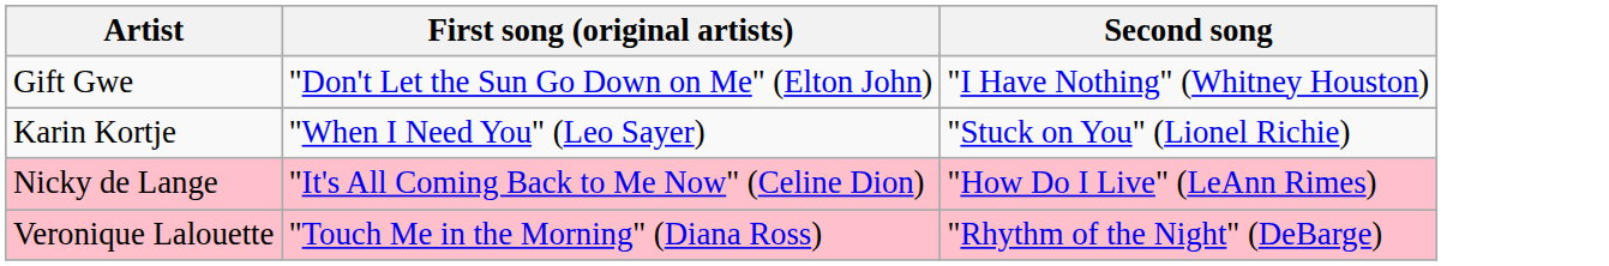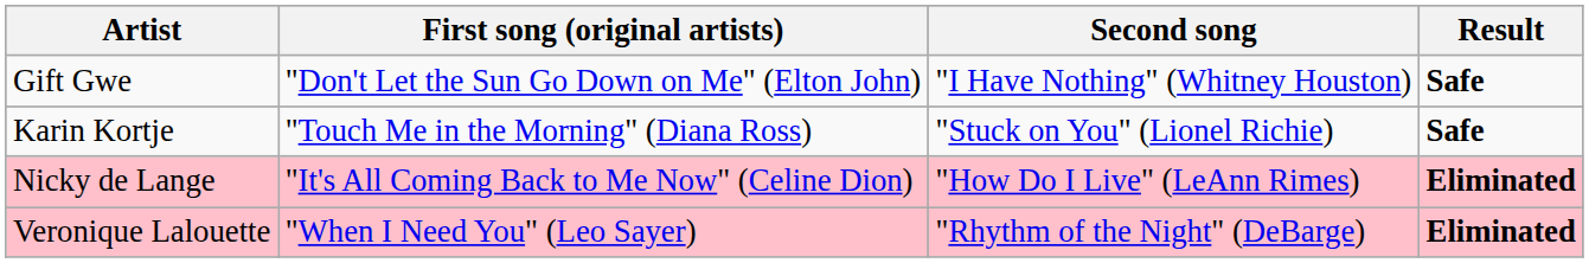 <table class=wikitable>
 <tr>
 <th>Artist</th>
 <th>First song (original artists)</th>
 <th>Second song</th>
+<th>Result</th>
 </tr>
 <tr>
 <td>Gift Gwe</td>
 <td>"<a href='#'>Don't Let the Sun Go Down on Me</a>" (<a href='#'>Elton John</a>)</td>
 <td>"<a href='#'>I Have Nothing</a>" (<a href='#'>Whitney Houston</a>)</td>
+<td><strong>Safe</strong></td>
 </tr>
 <tr>
 <td>Karin Kortje</td>
-<td>"<a href='#'>When I Need You</a>" (<a href='#'>Leo Sayer</a>)</td>
+<td>"<a href='#'>Touch Me in the Morning</a>" (<a href='#'>Diana Ross</a>)</td>
 <td>"<a href='#'>Stuck on You</a>" (<a href='#'>Lionel Richie</a>)</td>
+<td><strong>Safe</strong></td>
 </tr>
 <tr style="background:pink;">
 <td>Nicky de Lange</td>
 <td>"<a href='#'>It's All Coming Back to Me Now</a>" (<a href='#'>Celine Dion</a>)</td>
 <td>"<a href='#'>How Do I Live</a>" (<a href='#'>LeAnn Rimes</a>)</td>
+<td><strong>Eliminated</strong></td>
 </tr>
 <tr style="background:pink;">
 <td>Veronique Lalouette</td>
-<td>"<a href='#'>Touch Me in the Morning</a>" (<a href='#'>Diana Ross</a>)</td>
+<td>"<a href='#'>When I Need You</a>" (<a href='#'>Leo Sayer</a>)</td>
 <td>"<a href='#'>Rhythm of the Night</a>" (<a href='#'>DeBarge</a>)</td>
+<td><strong>Eliminated</strong></td>
 </tr>
 </table>
